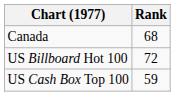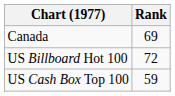 <table class="wikitable sortable">
 <tr>
 <th align="left">Chart (1977)</th>
 <th style="text-align:center;">Rank</th>
 </tr>
 <tr>
 <td>Canada</td>
-<td style="text-align:center;">68</td>
+<td style="text-align:center;">69</td>
 </tr>
 <tr>
 <td>US <em>Billboard</em> Hot 100</td>
 <td style="text-align:center;">72</td>
 </tr>
 <tr>
 <td>US <em>Cash Box</em> Top 100</td>
 <td style="text-align:center;">59</td>
 </tr>
 </table>
